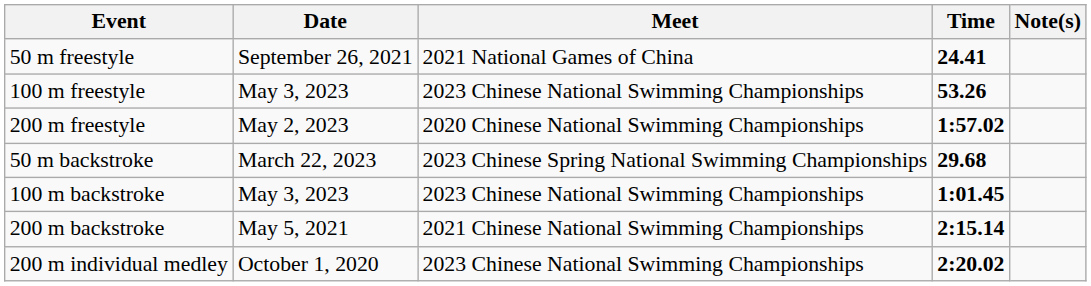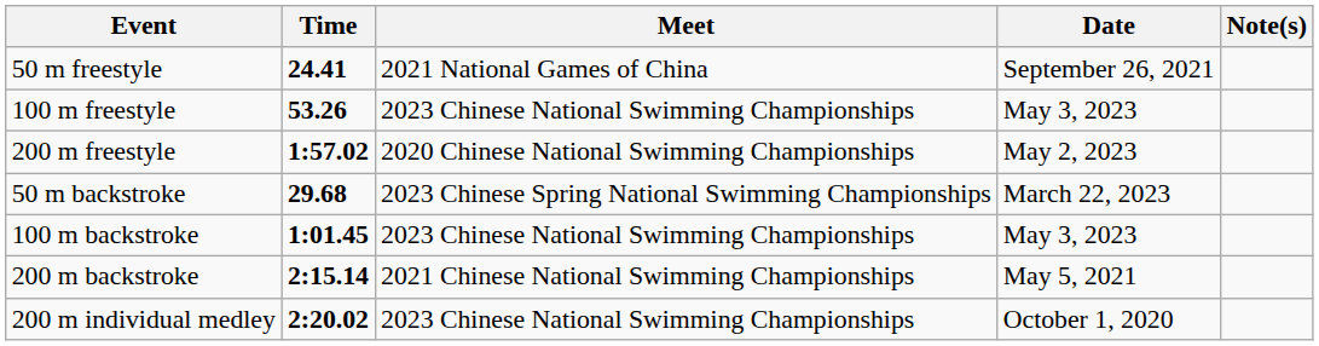 <table class="wikitable">
 <tr>
 <th>Event</th>
+<th>Time</th>
+<th>Meet</th>
 <th>Date</th>
-<th>Meet</th>
-<th>Time</th>
 <th>Note(s)</th>
 </tr>
 <tr>
 <td>50 m freestyle</td>
+<td><strong>24.41</strong></td>
+<td>2021 National Games of China</td>
 <td>September 26, 2021</td>
-<td>2021 National Games of China</td>
-<td><strong>24.41</strong></td>
 <td></td>
 </tr>
 <tr>
 <td>100 m freestyle</td>
+<td><strong>53.26</strong></td>
+<td>2023 Chinese National Swimming Championships</td>
 <td>May 3, 2023</td>
-<td>2023 Chinese National Swimming Championships</td>
-<td><strong>53.26</strong></td>
 <td></td>
 </tr>
 <tr>
 <td>200 m freestyle</td>
+<td><strong>1:57.02</strong></td>
+<td>2020 Chinese National Swimming Championships</td>
 <td>May 2, 2023</td>
-<td>2020 Chinese National Swimming Championships</td>
-<td><strong>1:57.02</strong></td>
 <td></td>
 </tr>
 <tr>
 <td>50 m backstroke</td>
+<td><strong>29.68</strong></td>
+<td>2023 Chinese Spring National Swimming Championships</td>
 <td>March 22, 2023</td>
-<td>2023 Chinese Spring National Swimming Championships</td>
-<td><strong>29.68</strong></td>
 <td></td>
 </tr>
 <tr>
 <td>100 m backstroke</td>
+<td><strong>1:01.45</strong></td>
+<td>2023 Chinese National Swimming Championships</td>
 <td>May 3, 2023</td>
-<td>2023 Chinese National Swimming Championships</td>
-<td><strong>1:01.45</strong></td>
 <td></td>
 </tr>
 <tr>
 <td>200 m backstroke</td>
+<td><strong>2:15.14 </strong></td>
+<td>2021 Chinese National Swimming Championships</td>
 <td>May 5, 2021</td>
-<td>2021 Chinese National Swimming Championships</td>
-<td><strong>2:15.14 </strong></td>
 <td></td>
 </tr>
 <tr>
 <td>200 m individual medley</td>
+<td><strong>2:20.02</strong></td>
+<td>2023 Chinese National Swimming Championships</td>
 <td>October 1, 2020</td>
-<td>2023 Chinese National Swimming Championships</td>
-<td><strong>2:20.02</strong></td>
 <td></td>
 </tr>
 </table>
